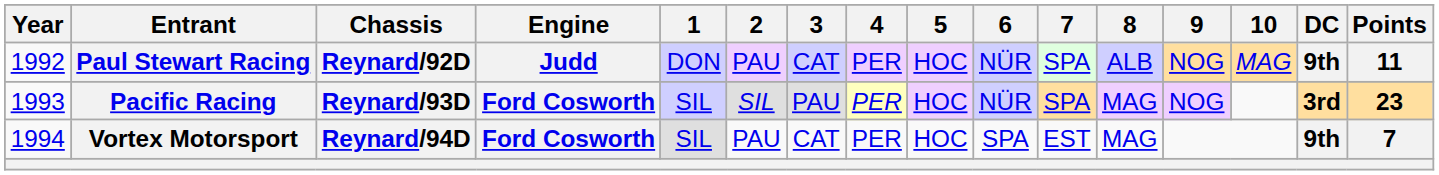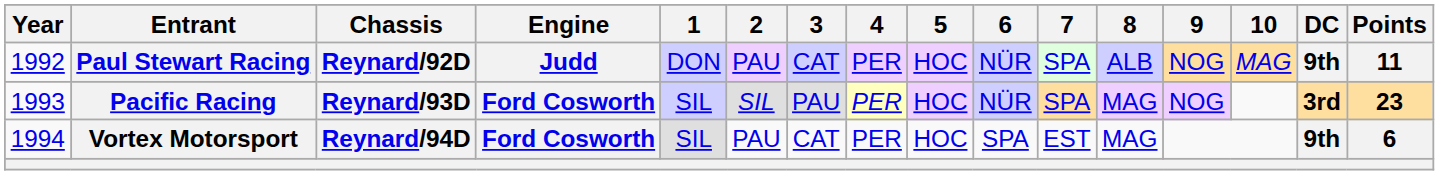 <table class="wikitable" style="text-align:center; font-size:85%">
 <tr>
 <th>Year</th>
 <th>Entrant</th>
 <th>Chassis</th>
 <th>Engine</th>
 <th>1</th>
 <th>2</th>
 <th>3</th>
 <th>4</th>
 <th>5</th>
 <th>6</th>
 <th>7</th>
 <th>8</th>
 <th>9</th>
 <th>10</th>
 <th>DC</th>
 <th>Points</th>
 </tr>
 <tr>
 <td><a href='#'>1992</a></td>
 <th nowrap><a href='#'>Paul Stewart Racing</a></th>
 <th nowrap><a href='#'>Reynard</a>/92D</th>
 <th nowrap><a href='#'>Judd</a></th>
 <td style="background:#cfcfff;"><a href='#'>DON</a><br></td>
 <td style="background:#efcfff;"><a href='#'>PAU</a><br></td>
 <td style="background:#cfcfff;"><a href='#'>CAT</a><br></td>
 <td style="background:#efcfff;"><a href='#'>PER</a><br></td>
 <td style="background:#efcfff;"><a href='#'>HOC</a><br></td>
 <td style="background:#cfcfff;"><a href='#'>NÜR</a><br></td>
 <td style="background:#dfffdf;"><a href='#'>SPA</a><br></td>
 <td style="background:#cfcfff;"><a href='#'>ALB</a><br></td>
 <td style="background:#ffdf9f;"><a href='#'>NOG</a><br></td>
 <td style="background:#ffdf9f;"><a href='#'><em>MAG</em></a><br></td>
 <th>9th</th>
 <th>11</th>
 </tr>
 <tr>
 <td><a href='#'>1993</a></td>
 <th nowrap><a href='#'>Pacific Racing</a></th>
 <th nowrap><a href='#'>Reynard</a>/93D</th>
 <th nowrap><a href='#'>Ford Cosworth</a></th>
 <td style="background:#cfcfff;"><a href='#'>SIL</a><br></td>
 <td style="background:#dfdfdf;"><a href='#'><em>SIL</em></a><br></td>
 <td style="background:#dfdfdf;"><a href='#'>PAU</a><br></td>
 <td style="background:#ffffbf;"><a href='#'><em>PER</em></a><br></td>
 <td style="background:#efcfff;"><a href='#'>HOC</a><br></td>
 <td style="background:#cfcfff;"><a href='#'>NÜR</a><br></td>
 <td style="background:#ffdf9f;"><a href='#'>SPA</a><br></td>
 <td style="background:#efcfff;"><a href='#'>MAG</a><br></td>
 <td style="background:#efcfff;"><a href='#'>NOG</a><br></td>
 <td></td>
 <th style="background:#ffdf9f;">3rd</th>
 <th style="background:#ffdf9f;">23</th>
 </tr>
 <tr>
 <td><a href='#'>1994</a></td>
 <th nowrap>Vortex Motorsport</th>
 <th nowrap><a href='#'>Reynard</a>/94D</th>
 <th nowrap><a href='#'>Ford Cosworth</a></th>
 <td style="background:#dfdfdf;"><a href='#'>SIL</a><br></td>
 <td><a href='#'>PAU</a></td>
 <td><a href='#'>CAT</a></td>
 <td><a href='#'>PER</a></td>
 <td><a href='#'>HOC</a></td>
 <td><a href='#'>SPA</a></td>
 <td><a href='#'>EST</a></td>
 <td><a href='#'>MAG</a></td>
 <td colspan=2></td>
 <th>9th</th>
-<th>7</th>
+<th>6</th>
 </tr>
 <tr>
 <th colspan="16"></th>
 </tr>
 </table>
